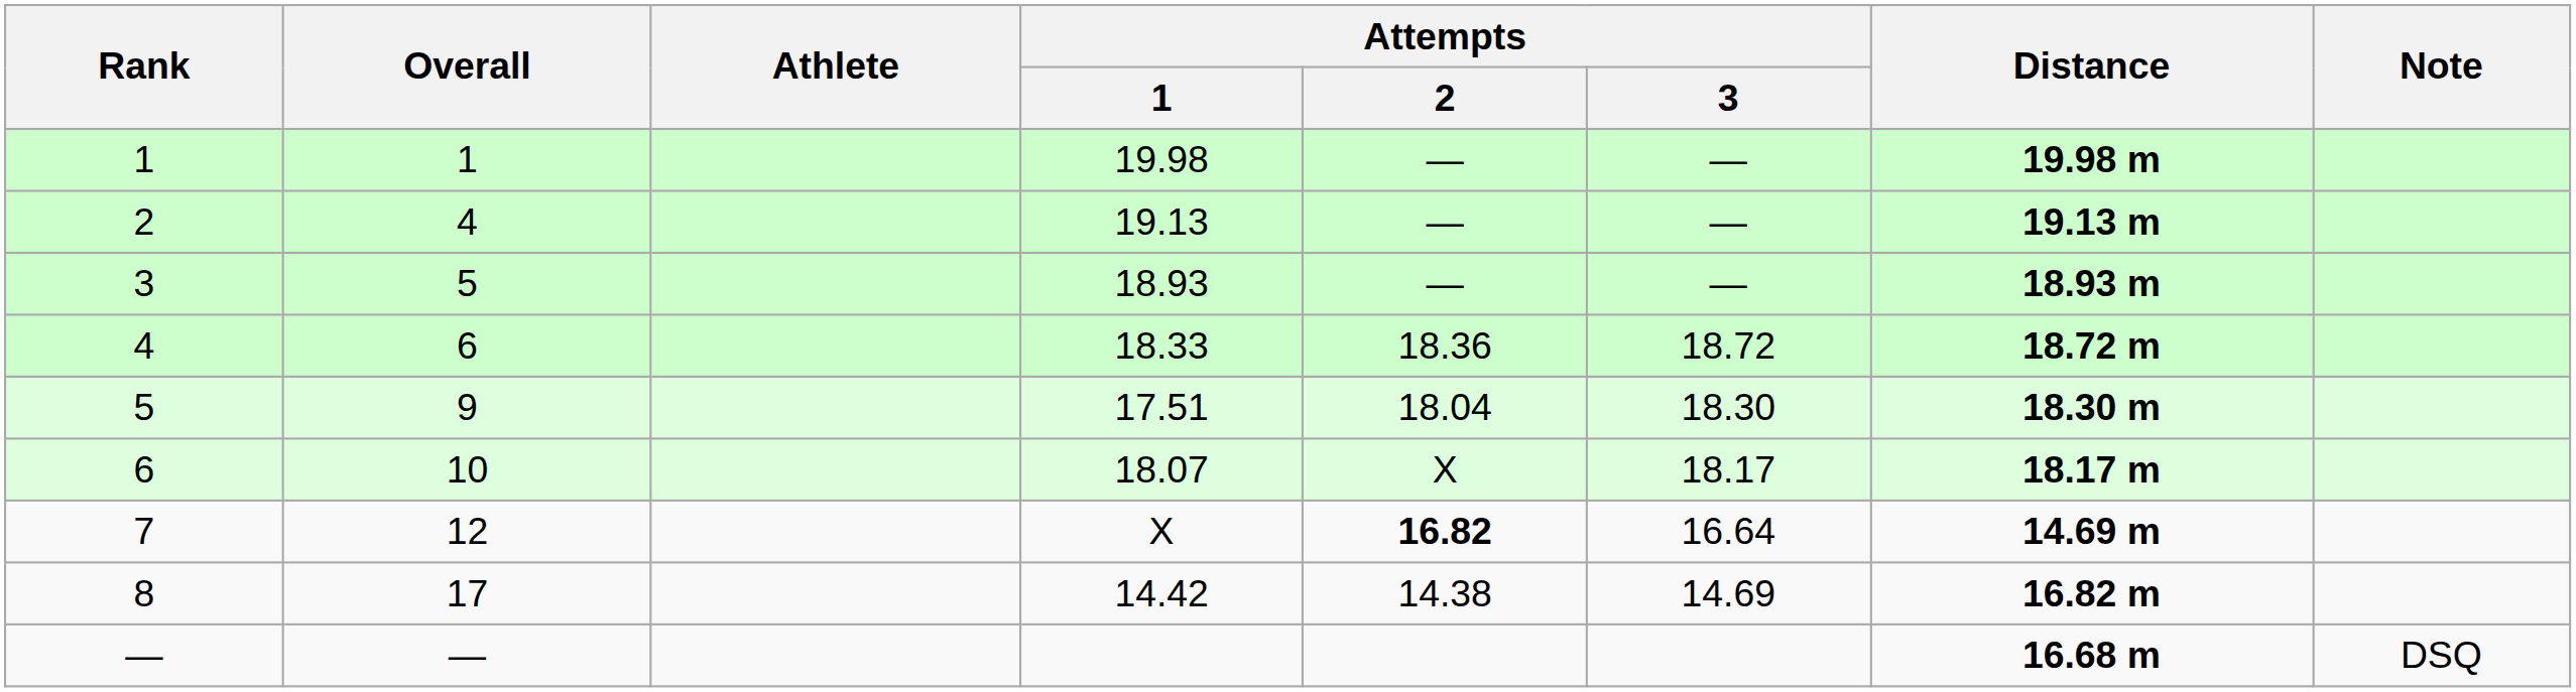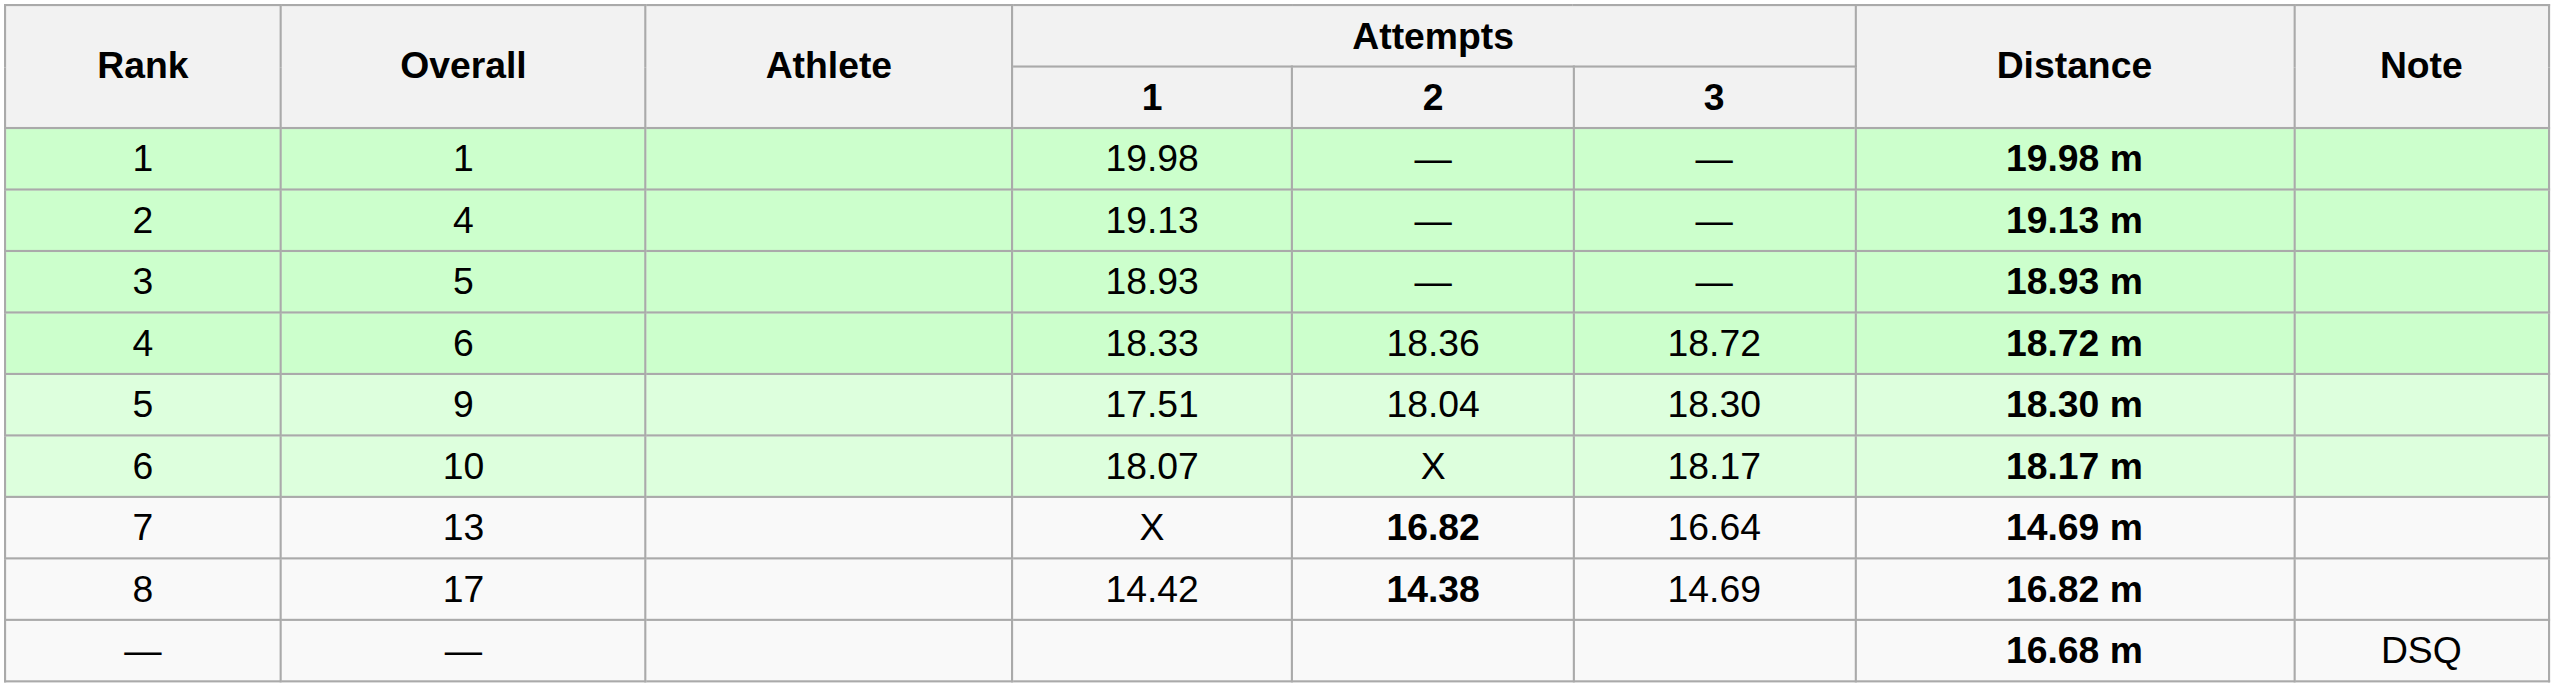 <table class="wikitable" style=" text-align:center; font-size:110%;" width="95%">
 <tr>
 <th rowspan="2">Rank</th>
 <th rowspan="2">Overall</th>
 <th rowspan="2">Athlete</th>
 <th colspan="3">Attempts</th>
 <th rowspan="2">Distance</th>
 <th rowspan="2">Note</th>
 </tr>
 <tr>
 <th>1</th>
 <th>2</th>
 <th>3</th>
 </tr>
 <tr style="background:#ccffcc;">
 <td>1</td>
 <td>1</td>
 <td align=left></td>
 <td>19.98</td>
 <td>—</td>
 <td>—</td>
 <td><strong>19.98 m </strong></td>
 <td></td>
 </tr>
 <tr style="background:#ccffcc;">
 <td>2</td>
 <td>4</td>
 <td align=left></td>
 <td>19.13</td>
 <td>—</td>
 <td>—</td>
 <td><strong>19.13 m </strong></td>
 <td></td>
 </tr>
 <tr style="background:#ccffcc;">
 <td>3</td>
 <td>5</td>
 <td align=left></td>
 <td>18.93</td>
 <td>—</td>
 <td>—</td>
 <td><strong>18.93 m </strong></td>
 <td></td>
 </tr>
 <tr style="background:#ccffcc;">
 <td>4</td>
 <td>6</td>
 <td align=left></td>
 <td>18.33</td>
 <td>18.36</td>
 <td>18.72</td>
 <td><strong>18.72 m </strong></td>
 <td></td>
 </tr>
 <tr style="background:#ddffdd;">
 <td>5</td>
 <td>9</td>
 <td align=left></td>
 <td>17.51</td>
 <td>18.04</td>
 <td>18.30</td>
 <td><strong>18.30 m </strong></td>
 <td></td>
 </tr>
 <tr style="background:#ddffdd;">
 <td>6</td>
 <td>10</td>
 <td align=left></td>
 <td>18.07</td>
 <td>X</td>
 <td>18.17</td>
 <td><strong>18.17 m </strong></td>
 <td></td>
 </tr>
 <tr>
 <td>7</td>
-<td>12</td>
+<td>13</td>
 <td align=left></td>
 <td>X</td>
 <td><strong>16.82</strong></td>
 <td>16.64</td>
 <td><strong>14.69 m </strong></td>
 <td></td>
 </tr>
 <tr>
 <td>8</td>
 <td>17</td>
 <td align=left></td>
 <td>14.42</td>
-<td>14.38</td>
+<td><strong>14.38</strong></td>
 <td>14.69</td>
 <td><strong>16.82 m </strong></td>
 <td></td>
 </tr>
 <tr>
 <td>—</td>
 <td>—</td>
 <td align=left></td>
 <td></td>
 <td></td>
 <td></td>
 <td><strong>16.68 m </strong></td>
 <td>DSQ</td>
 </tr>
 </table>
